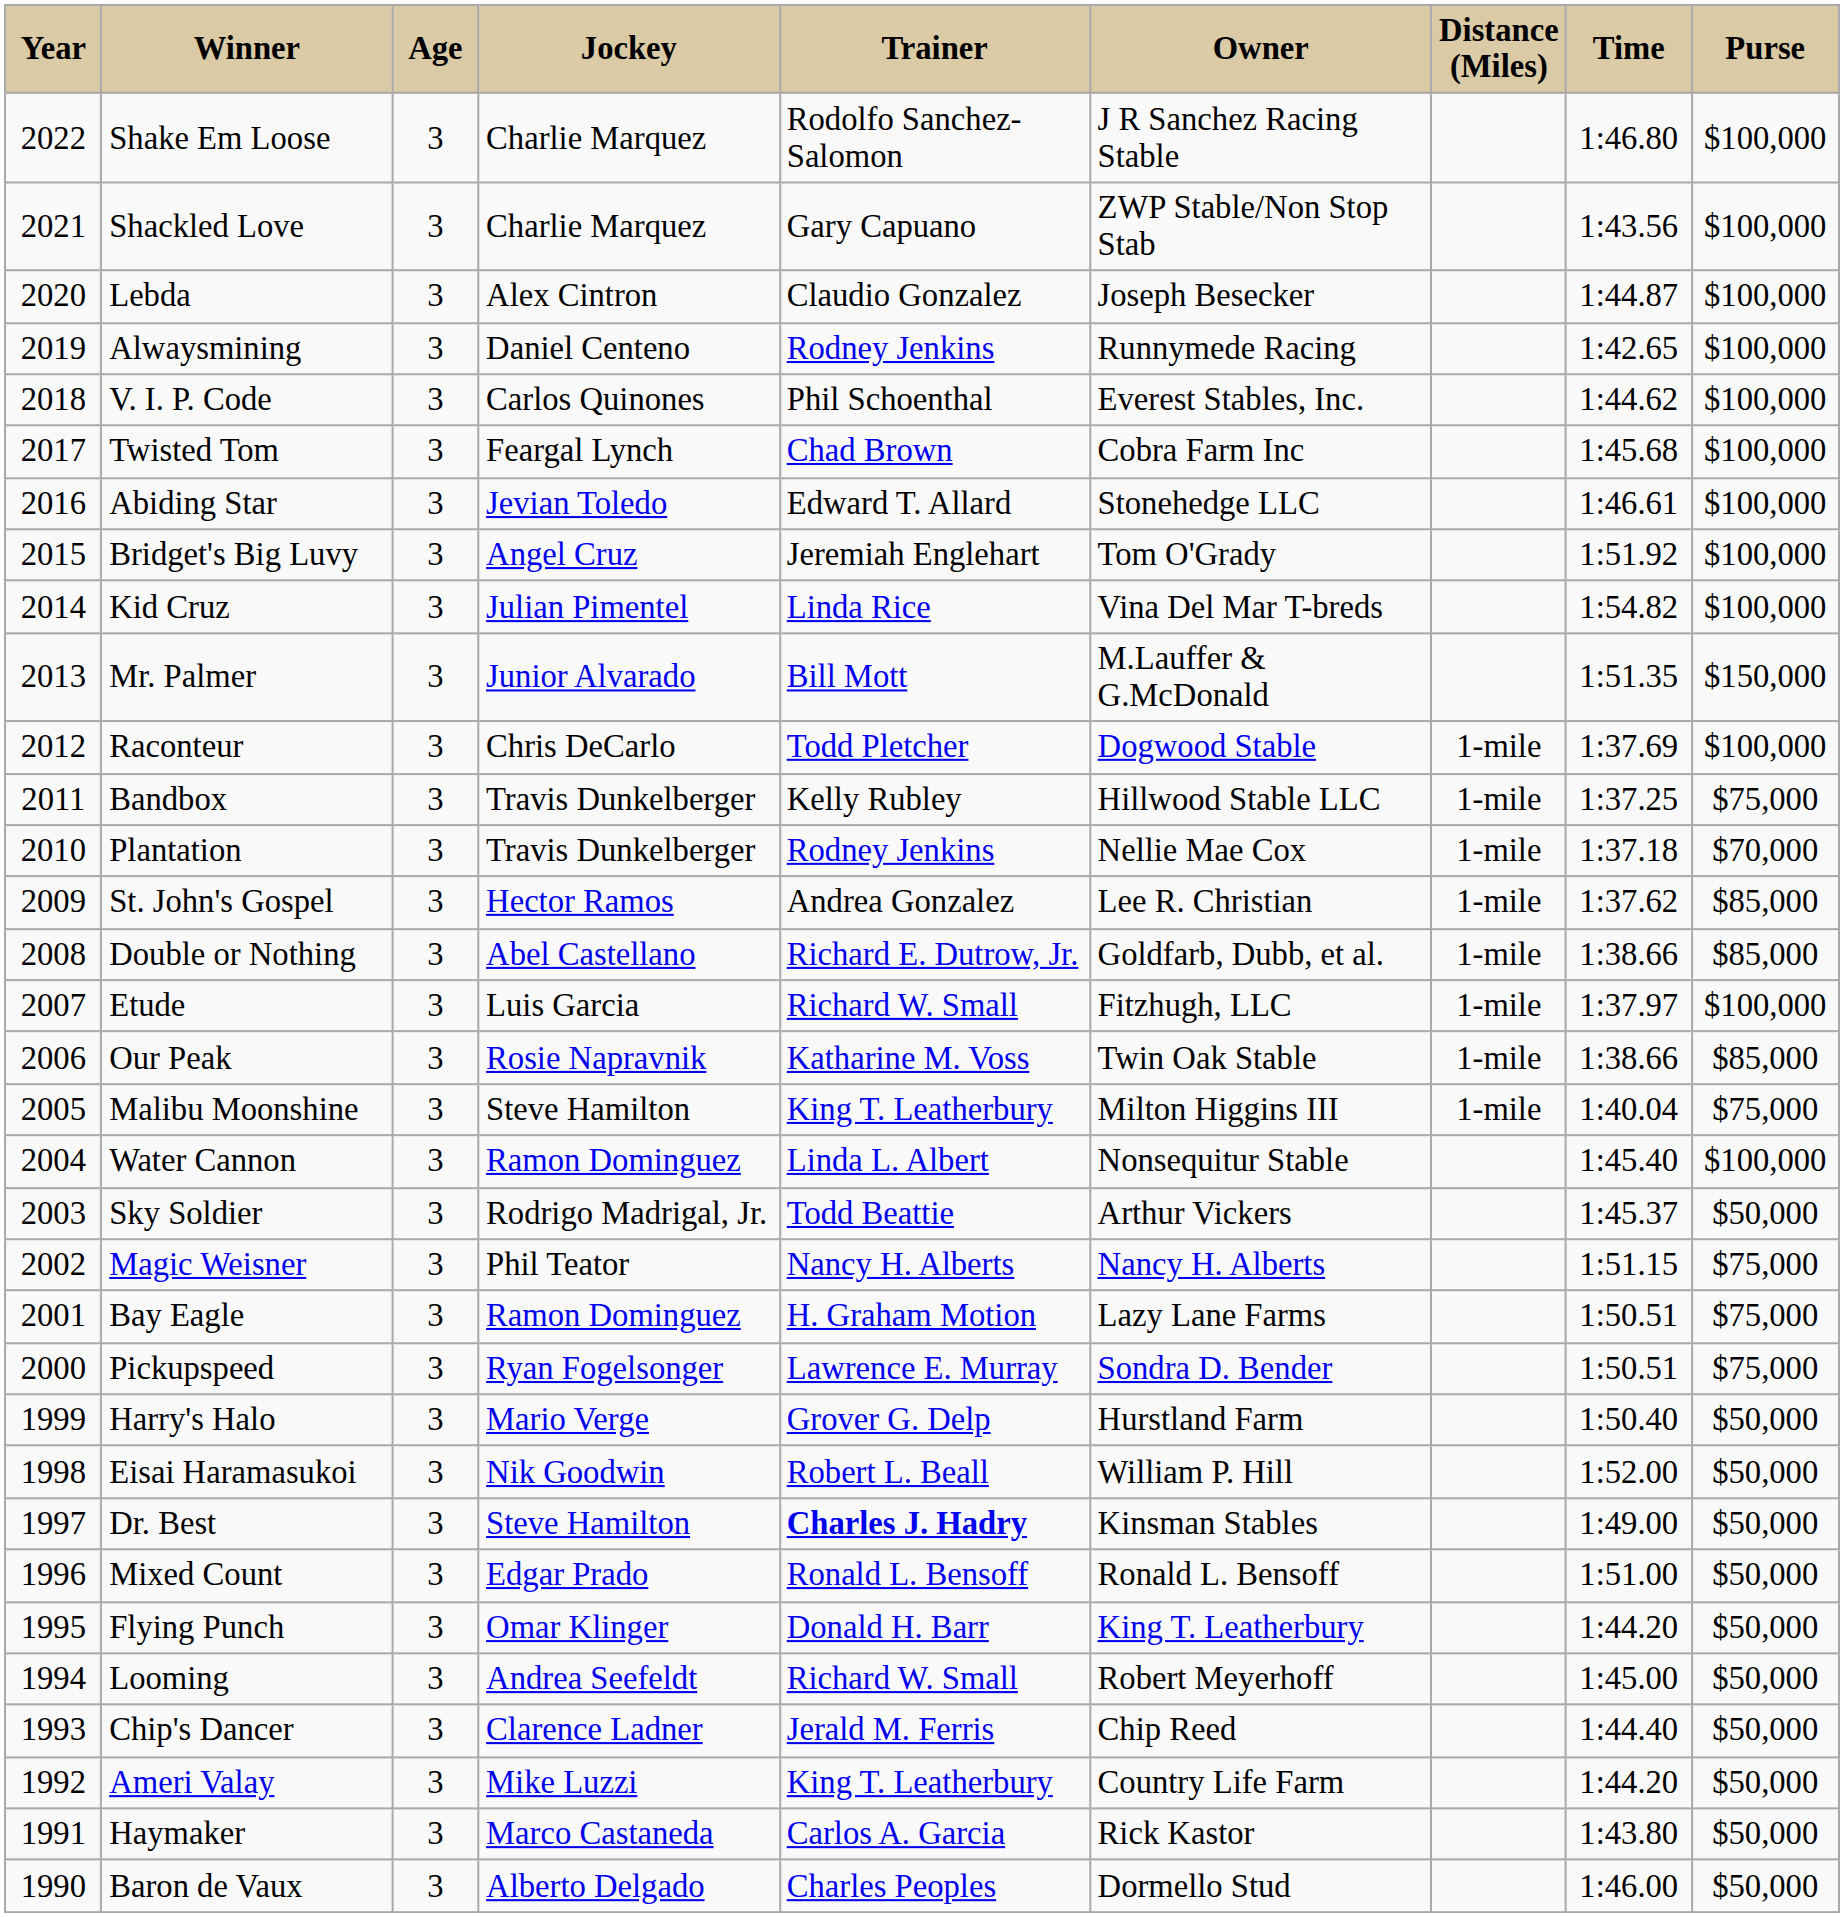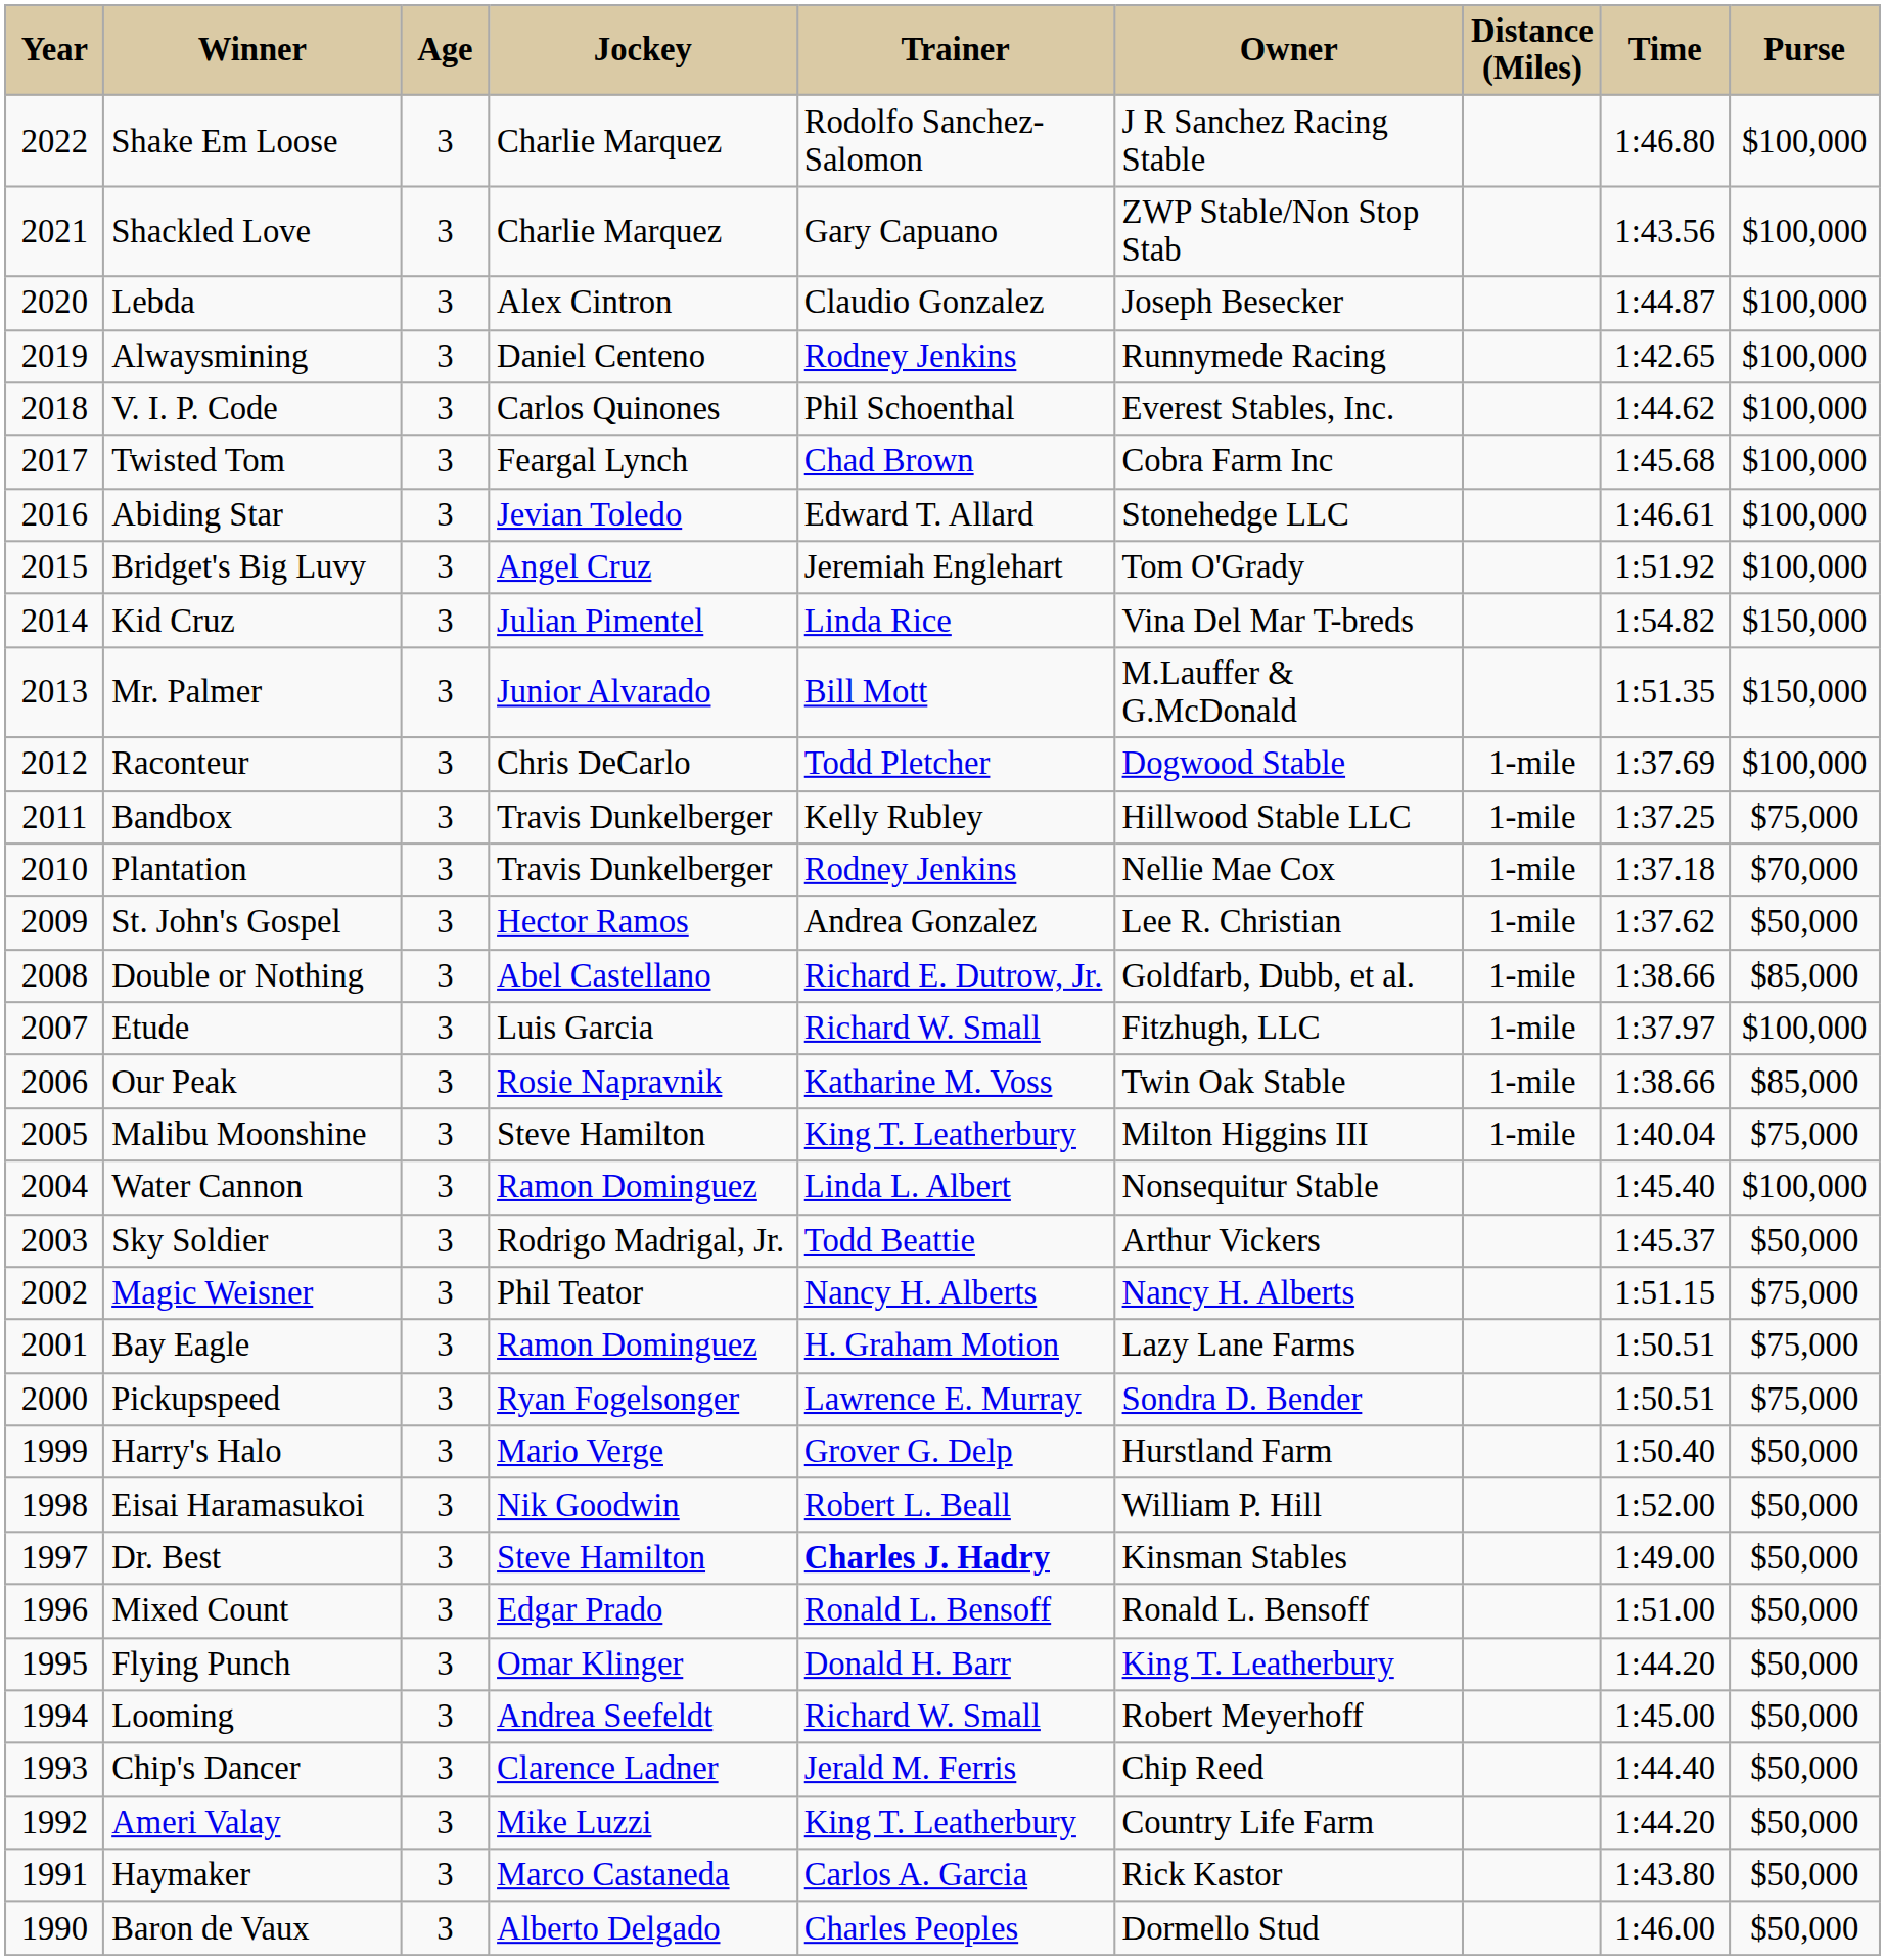 <table class="wikitable sortable">
 <tr>
 <th style="background-color:#DACAA5; width:40px">Year<br></th>
 <th style="background-color:#DACAA5; width:135px">Winner<br></th>
 <th style="background-color:#DACAA5; width:35px">Age<br></th>
 <th style="background-color:#DACAA5; width:140px">Jockey<br></th>
 <th style="background-color:#DACAA5; width:145px">Trainer<br></th>
 <th style="background-color:#DACAA5; width:160px">Owner<br></th>
 <th style="background-color:#DACAA5; width:56px">Distance<br>  (Miles) <br></th>
 <th style="background-color:#DACAA5; width:54px">Time<br></th>
 <th style="background-color:#DACAA5; width:65px">Purse</th>
 </tr>
 <tr>
 <td align=center>2022</td>
 <td>Shake Em Loose</td>
 <td align=center>3</td>
 <td>Charlie   Marquez</td>
 <td>Rodolfo   Sanchez-Salomon</td>
 <td>J R Sanchez Racing Stable</td>
 <td align=center></td>
 <td align=center>1:46.80</td>
 <td align=center>$100,000</td>
 </tr>
 <tr>
 <td align=center>2021</td>
 <td>Shackled Love</td>
 <td align=center>3</td>
 <td>Charlie Marquez</td>
 <td>Gary Capuano</td>
 <td>ZWP Stable/Non Stop Stab</td>
 <td align=center></td>
 <td align=center>1:43.56</td>
 <td align=center>$100,000</td>
 </tr>
 <tr>
 <td align=center>2020</td>
 <td>Lebda</td>
 <td align=center>3</td>
 <td>Alex Cintron</td>
 <td>Claudio Gonzalez</td>
 <td>Joseph Besecker</td>
 <td align=center></td>
 <td align=center>1:44.87</td>
 <td align=center>$100,000</td>
 </tr>
 <tr>
 <td align=center>2019</td>
 <td>Alwaysmining</td>
 <td align=center>3</td>
 <td>Daniel Centeno</td>
 <td><a href='#'>Rodney Jenkins</a></td>
 <td>Runnymede Racing</td>
 <td align=center></td>
 <td align=center>1:42.65</td>
 <td align=center>$100,000</td>
 </tr>
 <tr>
 <td align=center>2018</td>
 <td>V. I. P. Code</td>
 <td align=center>3</td>
 <td>Carlos Quinones</td>
 <td>Phil Schoenthal</td>
 <td>Everest Stables, Inc.</td>
 <td align=center></td>
 <td align=center>1:44.62</td>
 <td align=center>$100,000</td>
 </tr>
 <tr>
 <td align=center>2017</td>
 <td>Twisted Tom</td>
 <td align=center>3</td>
 <td>Feargal Lynch</td>
 <td><a href='#'>Chad Brown</a></td>
 <td>Cobra Farm Inc</td>
 <td align=center></td>
 <td align=center>1:45.68</td>
 <td align=center>$100,000</td>
 </tr>
 <tr>
 <td align=center>2016</td>
 <td>Abiding Star</td>
 <td align=center>3</td>
 <td><a href='#'>Jevian Toledo</a></td>
 <td>Edward T. Allard</td>
 <td>Stonehedge LLC</td>
 <td align=center></td>
 <td align=center>1:46.61</td>
 <td align=center>$100,000</td>
 </tr>
 <tr>
 <td align=center>2015</td>
 <td>Bridget's Big Luvy</td>
 <td align=center>3</td>
 <td><a href='#'>Angel Cruz</a></td>
 <td>Jeremiah Englehart</td>
 <td>Tom O'Grady</td>
 <td align=center></td>
 <td align=center>1:51.92</td>
 <td align=center>$100,000</td>
 </tr>
 <tr>
 <td align=center>2014</td>
 <td>Kid Cruz</td>
 <td align=center>3</td>
 <td><a href='#'>Julian Pimentel</a></td>
 <td><a href='#'>Linda Rice</a></td>
 <td>Vina Del Mar T-breds</td>
 <td align=center></td>
 <td align=center>1:54.82</td>
-<td align=center>$100,000</td>
+<td align=center>$150,000</td>
 </tr>
 <tr>
 <td align=center>2013</td>
 <td>Mr. Palmer</td>
 <td align=center>3</td>
 <td><a href='#'>Junior Alvarado</a></td>
 <td><a href='#'>Bill Mott</a></td>
 <td>M.Lauffer & G.McDonald</td>
 <td align=center></td>
 <td align=center>1:51.35</td>
 <td align=center>$150,000</td>
 </tr>
 <tr>
 <td align=center>2012</td>
 <td>Raconteur</td>
 <td align=center>3</td>
 <td>Chris DeCarlo</td>
 <td><a href='#'>Todd Pletcher</a></td>
 <td><a href='#'>Dogwood Stable</a></td>
 <td align=center>1-mile</td>
 <td align=center>1:37.69</td>
 <td align=center>$100,000</td>
 </tr>
 <tr>
 <td align=center>2011</td>
 <td>Bandbox</td>
 <td align=center>3</td>
 <td>Travis Dunkelberger</td>
 <td>Kelly Rubley</td>
 <td>Hillwood Stable LLC</td>
 <td align=center>1-mile</td>
 <td align=center>1:37.25</td>
 <td align=center>$75,000</td>
 </tr>
 <tr>
 <td align=center>2010</td>
 <td>Plantation</td>
 <td align=center>3</td>
 <td>Travis Dunkelberger</td>
 <td><a href='#'>Rodney Jenkins</a></td>
 <td>Nellie Mae Cox</td>
 <td align=center>1-mile</td>
 <td align=center>1:37.18</td>
 <td align=center>$70,000</td>
 </tr>
 <tr>
 <td align=center>2009</td>
 <td>St. John's Gospel</td>
 <td align=center>3</td>
 <td><a href='#'>Hector Ramos</a></td>
 <td>Andrea Gonzalez</td>
 <td>Lee R. Christian</td>
 <td align=center>1-mile</td>
 <td align=center>1:37.62</td>
-<td align=center>$85,000</td>
+<td align=center>$50,000</td>
 </tr>
 <tr>
 <td align=center>2008</td>
 <td>Double or Nothing</td>
 <td align=center>3</td>
 <td><a href='#'>Abel Castellano</a></td>
 <td><a href='#'>Richard E. Dutrow, Jr.</a></td>
 <td>Goldfarb, Dubb, et al.</td>
 <td align=center>1-mile</td>
 <td align=center>1:38.66</td>
 <td align=center>$85,000</td>
 </tr>
 <tr>
 <td align=center>2007</td>
 <td>Etude</td>
 <td align=center>3</td>
 <td>Luis Garcia</td>
 <td><a href='#'>Richard W. Small</a></td>
 <td>Fitzhugh, LLC</td>
 <td align=center>1-mile</td>
 <td align=center>1:37.97</td>
 <td align=center>$100,000</td>
 </tr>
 <tr>
 <td align=center>2006</td>
 <td>Our Peak</td>
 <td align=center>3</td>
 <td><a href='#'>Rosie Napravnik</a></td>
 <td><a href='#'>Katharine M. Voss</a></td>
 <td>Twin Oak Stable</td>
 <td align=center>1-mile</td>
 <td align=center>1:38.66</td>
 <td align=center>$85,000</td>
 </tr>
 <tr>
 <td align=center>2005</td>
 <td>Malibu Moonshine</td>
 <td align=center>3</td>
 <td>Steve Hamilton</td>
 <td><a href='#'>King T. Leatherbury</a></td>
 <td>Milton Higgins III</td>
 <td align=center>1-mile</td>
 <td align=center>1:40.04</td>
 <td align=center>$75,000</td>
 </tr>
 <tr>
 <td align=center>2004</td>
 <td>Water Cannon</td>
 <td align=center>3</td>
 <td><a href='#'>Ramon Dominguez</a></td>
 <td><a href='#'>Linda L. Albert</a></td>
 <td>Nonsequitur Stable</td>
 <td align=center></td>
 <td align=center>1:45.40</td>
 <td align=center>$100,000</td>
 </tr>
 <tr>
 <td align=center>2003</td>
 <td>Sky Soldier</td>
 <td align=center>3</td>
 <td>Rodrigo Madrigal, Jr.</td>
 <td><a href='#'>Todd Beattie</a></td>
 <td>Arthur Vickers</td>
 <td align=center></td>
 <td align=center>1:45.37</td>
 <td align=center>$50,000</td>
 </tr>
 <tr>
 <td align=center>2002</td>
 <td><a href='#'>Magic Weisner</a></td>
 <td align=center>3</td>
 <td>Phil Teator</td>
 <td><a href='#'>Nancy H. Alberts</a></td>
 <td><a href='#'>Nancy H. Alberts</a></td>
 <td align=center></td>
 <td align=center>1:51.15</td>
 <td align=center>$75,000</td>
 </tr>
 <tr>
 <td align=center>2001</td>
 <td>Bay Eagle</td>
 <td align=center>3</td>
 <td><a href='#'>Ramon Dominguez</a></td>
 <td><a href='#'>H. Graham Motion</a></td>
 <td>Lazy Lane Farms</td>
 <td align=center></td>
 <td align=center>1:50.51</td>
 <td align=center>$75,000</td>
 </tr>
 <tr>
 <td align=center>2000</td>
 <td>Pickupspeed</td>
 <td align=center>3</td>
 <td><a href='#'>Ryan Fogelsonger</a></td>
 <td><a href='#'>Lawrence E. Murray</a></td>
 <td><a href='#'>Sondra D. Bender</a></td>
 <td align=center></td>
 <td align=center>1:50.51</td>
 <td align=center>$75,000</td>
 </tr>
 <tr>
 <td align=center>1999</td>
 <td>Harry's Halo</td>
 <td align=center>3</td>
 <td><a href='#'>Mario Verge</a></td>
 <td><a href='#'>Grover G. Delp</a></td>
 <td>Hurstland Farm</td>
 <td align=center></td>
 <td align=center>1:50.40</td>
 <td align=center>$50,000</td>
 </tr>
 <tr>
 <td align=center>1998</td>
 <td>Eisai Haramasukoi</td>
 <td align=center>3</td>
 <td><a href='#'>Nik Goodwin</a></td>
 <td><a href='#'>Robert L. Beall</a></td>
 <td>William P. Hill</td>
 <td align=center></td>
 <td align=center>1:52.00</td>
 <td align=center>$50,000</td>
 </tr>
 <tr>
 <td align=center>1997</td>
 <td>Dr. Best</td>
 <td align=center>3</td>
 <td><a href='#'>Steve Hamilton</a></td>
 <td><strong><a href='#'>Charles J. Hadry</a></strong></td>
 <td>Kinsman Stables</td>
 <td align=center></td>
 <td align=center>1:49.00</td>
 <td align=center>$50,000</td>
 </tr>
 <tr>
 <td align=center>1996</td>
 <td>Mixed Count</td>
 <td align=center>3</td>
 <td><a href='#'>Edgar Prado</a></td>
 <td><a href='#'>Ronald L. Bensoff</a></td>
 <td>Ronald L. Bensoff</td>
 <td align=center></td>
 <td align=center>1:51.00</td>
 <td align=center>$50,000</td>
 </tr>
 <tr>
 <td align=center>1995</td>
 <td>Flying Punch</td>
 <td align=center>3</td>
 <td><a href='#'>Omar Klinger</a></td>
 <td><a href='#'>Donald H. Barr</a></td>
 <td><a href='#'>King T. Leatherbury</a></td>
 <td align=center></td>
 <td align=center>1:44.20</td>
 <td align=center>$50,000</td>
 </tr>
 <tr>
 <td align=center>1994</td>
 <td>Looming</td>
 <td align=center>3</td>
 <td><a href='#'>Andrea Seefeldt</a></td>
 <td><a href='#'>Richard W. Small</a></td>
 <td>Robert Meyerhoff</td>
 <td align=center></td>
 <td align=center>1:45.00</td>
 <td align=center>$50,000</td>
 </tr>
 <tr>
 <td align=center>1993</td>
 <td>Chip's Dancer</td>
 <td align=center>3</td>
 <td><a href='#'>Clarence Ladner</a></td>
 <td><a href='#'>Jerald M. Ferris</a></td>
 <td>Chip Reed</td>
 <td align=center></td>
 <td align=center>1:44.40</td>
 <td align=center>$50,000</td>
 </tr>
 <tr>
 <td align=center>1992</td>
 <td><a href='#'>Ameri Valay</a></td>
 <td align=center>3</td>
 <td><a href='#'>Mike Luzzi</a></td>
 <td><a href='#'>King T. Leatherbury</a></td>
 <td>Country Life Farm</td>
 <td align=center></td>
 <td align=center>1:44.20</td>
 <td align=center>$50,000</td>
 </tr>
 <tr>
 <td align=center>1991</td>
 <td>Haymaker</td>
 <td align=center>3</td>
 <td><a href='#'>Marco Castaneda</a></td>
 <td><a href='#'>Carlos A. Garcia</a></td>
 <td>Rick Kastor</td>
 <td align=center></td>
 <td align=center>1:43.80</td>
 <td align=center>$50,000</td>
 </tr>
 <tr>
 <td align=center>1990</td>
 <td>Baron de Vaux</td>
 <td align=center>3</td>
 <td><a href='#'>Alberto Delgado</a></td>
 <td><a href='#'>Charles Peoples</a></td>
 <td>Dormello Stud</td>
 <td align=center></td>
 <td align=center>1:46.00</td>
 <td align=center>$50,000</td>
 </tr>
 <tr>
 </tr>
 </table>
